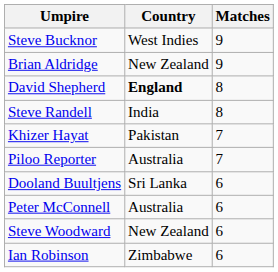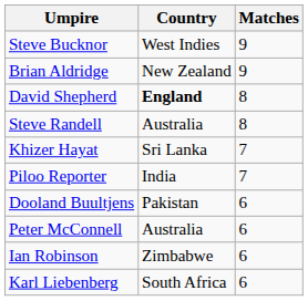 <table class="wikitable">
 <tr>
 <th>Umpire</th>
 <th>Country</th>
 <th>Matches</th>
 </tr>
 <tr>
 <td><a href='#'>Steve Bucknor</a></td>
 <td>West Indies</td>
 <td>9</td>
 </tr>
 <tr>
 <td><a href='#'>Brian Aldridge</a></td>
 <td>New Zealand</td>
 <td>9</td>
 </tr>
 <tr>
 <td><a href='#'>David Shepherd</a></td>
 <td><strong>England</strong></td>
 <td>8</td>
 </tr>
 <tr>
 <td><a href='#'>Steve Randell</a></td>
-<td>India</td>
+<td>Australia</td>
 <td>8</td>
 </tr>
 <tr>
 <td><a href='#'>Khizer Hayat</a></td>
-<td>Pakistan</td>
+<td>Sri Lanka</td>
 <td>7</td>
 </tr>
 <tr>
 <td><a href='#'>Piloo Reporter</a></td>
-<td>Australia</td>
+<td>India</td>
 <td>7</td>
 </tr>
 <tr>
 <td><a href='#'>Dooland Buultjens</a></td>
-<td>Sri Lanka</td>
+<td>Pakistan</td>
 <td>6</td>
 </tr>
 <tr>
 <td><a href='#'>Peter McConnell</a></td>
 <td>Australia</td>
 <td>6</td>
 </tr>
 <tr>
-<td><a href='#'>Steve Woodward</a></td>
-<td>New Zealand</td>
-<td>6</td>
-</tr>
-<tr>
 <td><a href='#'>Ian Robinson</a></td>
 <td>Zimbabwe</td>
 <td>6</td>
 </tr>
+<tr>
+<td><a href='#'>Karl Liebenberg</a></td>
+<td>South Africa</td>
+<td>6</td>
+</tr>
 </table>
